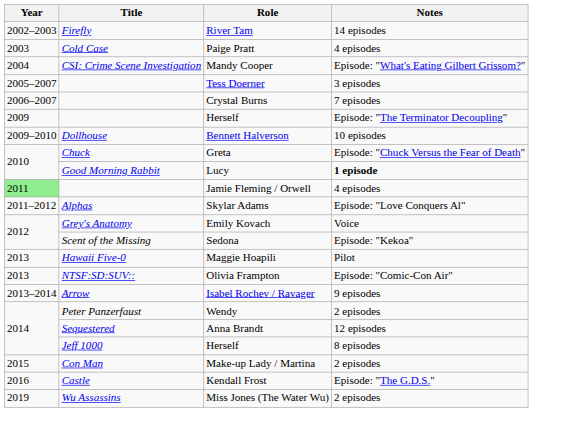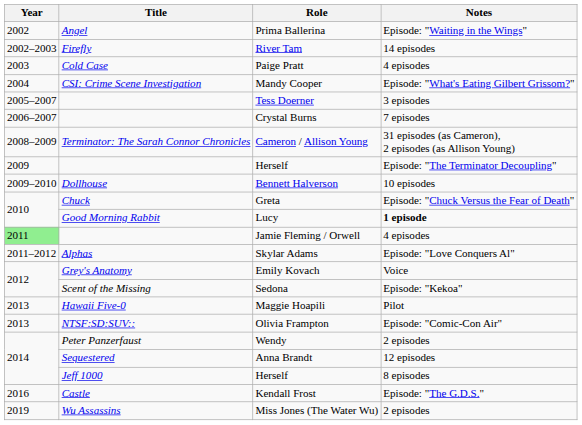 <table class="wikitable sortable">
 <tr>
 <th>Year</th>
 <th>Title</th>
 <th>Role</th>
 <th class="unsortable">Notes</th>
+</tr>
+<tr>
+<td>2002</td>
+<td><em><a href='#'>Angel</a></em></td>
+<td>Prima Ballerina</td>
+<td>Episode: "<a href='#'>Waiting in the Wings</a>"</td>
 </tr>
 <tr>
 <td>2002–2003</td>
 <td><em><a href='#'>Firefly</a></em></td>
 <td><a href='#'>River Tam</a></td>
 <td>14 episodes</td>
 </tr>
 <tr>
 <td>2003</td>
 <td><em><a href='#'>Cold Case</a></em></td>
 <td>Paige Pratt</td>
 <td>4 episodes</td>
 </tr>
 <tr>
 <td>2004</td>
 <td><em><a href='#'>CSI: Crime Scene Investigation</a></em></td>
 <td>Mandy Cooper</td>
 <td>Episode: "<a href='#'>What's Eating Gilbert Grissom?</a>"</td>
 </tr>
 <tr>
 <td>2005–2007</td>
 <td><em></em></td>
 <td><a href='#'>Tess Doerner</a></td>
 <td>3 episodes</td>
 </tr>
 <tr>
 <td>2006–2007</td>
 <td><em></em></td>
 <td>Crystal Burns</td>
 <td>7 episodes</td>
+</tr>
+<tr>
+<td>2008–2009</td>
+<td><em><a href='#'>Terminator: The Sarah Connor Chronicles</a></em></td>
+<td><a href='#'>Cameron</a> / <a href='#'>Allison Young</a></td>
+<td>31 episodes (as Cameron),<br>2 episodes (as Allison Young)</td>
 </tr>
 <tr>
 <td>2009</td>
 <td><em></em></td>
 <td>Herself</td>
 <td>Episode: "<a href='#'>The Terminator Decoupling</a>"</td>
 </tr>
 <tr>
 <td>2009–2010</td>
 <td><em><a href='#'>Dollhouse</a></em></td>
 <td><a href='#'>Bennett Halverson</a></td>
 <td>10 episodes</td>
 </tr>
 <tr>
 <td rowspan="2">2010</td>
 <td><em><a href='#'>Chuck</a></em></td>
 <td>Greta</td>
 <td>Episode: "<a href='#'>Chuck Versus the Fear of Death</a>"</td>
 </tr>
 <tr>
 <td><em><a href='#'>Good Morning Rabbit</a></em></td>
 <td>Lucy</td>
 <td><strong>1 episode</strong></td>
 </tr>
 <tr>
 <td style="background: lightgreen;">2011</td>
 <td><em></em></td>
 <td>Jamie Fleming / Orwell</td>
 <td>4 episodes</td>
 </tr>
 <tr>
 <td>2011–2012</td>
 <td><em><a href='#'>Alphas</a></em></td>
 <td>Skylar Adams</td>
 <td>Episode: "Love Conquers Al"</td>
 </tr>
 <tr>
 <td rowspan="2">2012</td>
 <td><em><a href='#'>Grey's Anatomy</a></em></td>
 <td>Emily Kovach</td>
 <td>Voice</td>
 </tr>
 <tr>
 <td><em>Scent of the Missing</em></td>
 <td>Sedona</td>
 <td>Episode: "Kekoa"</td>
 </tr>
 <tr>
 <td>2013</td>
 <td><em><a href='#'>Hawaii Five-0</a></em></td>
 <td>Maggie Hoapili</td>
 <td>Pilot</td>
 </tr>
 <tr>
 <td>2013</td>
 <td><em><a href='#'>NTSF:SD:SUV::</a></em></td>
 <td>Olivia Frampton</td>
 <td>Episode: "Comic-Con Air"</td>
 </tr>
 <tr>
-<td>2013–2014</td>
-<td><em><a href='#'>Arrow</a></em></td>
-<td><a href='#'>Isabel Rochev / Ravager</a></td>
-<td>9 episodes</td>
-</tr>
-<tr>
 <td rowspan="3">2014</td>
 <td><em>Peter Panzerfaust</em></td>
 <td>Wendy</td>
 <td>2 episodes</td>
 </tr>
 <tr>
 <td><em><a href='#'>Sequestered</a></em></td>
 <td>Anna Brandt</td>
 <td>12 episodes</td>
 </tr>
 <tr>
 <td><em><a href='#'>Jeff 1000</a></em></td>
 <td>Herself</td>
 <td>8 episodes</td>
 </tr>
 <tr>
-<td>2015</td>
-<td><em><a href='#'>Con Man</a></em></td>
-<td>Make-up Lady / Martina</td>
-<td>2 episodes</td>
-</tr>
-<tr>
 <td>2016</td>
 <td><a href='#'><em>Castle</em></a></td>
 <td>Kendall Frost</td>
 <td>Episode: "<a href='#'>The G.D.S.</a>"</td>
 </tr>
 <tr>
 <td>2019</td>
 <td><em><a href='#'>Wu Assassins</a></em></td>
 <td>Miss Jones (The Water Wu)</td>
 <td>2 episodes</td>
 </tr>
 </table>
